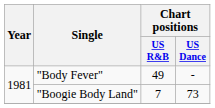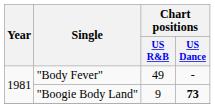 <table class="wikitable" style="text-align:center;">
 <tr>
 <th rowspan="2">Year</th>
 <th rowspan="2">Single</th>
 <th colspan="3">Chart positions</th>
 </tr>
 <tr style="font-size:smaller;">
 <th width="40"><a href='#'>US<br>R&B</a></th>
 <th width="40"><a href='#'>US<br>Dance</a></th>
 </tr>
 <tr>
 <td rowspan="2">1981</td>
 <td align="left">"Body Fever"</td>
 <td>49</td>
 <td>-</td>
 </tr>
 <tr>
 <td align="left">"Boogie Body Land"</td>
-<td>7</td>
-<td>73</td>
+<td>9</td>
+<td><strong>73</strong></td>
 </tr>
 <tr>
 </tr>
 </table>
